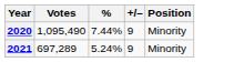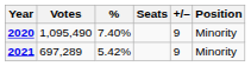 <table class="wikitable">
 <tr>
 <th>Year</th>
 <th>Votes</th>
 <th>%</th>
+<th>Seats</th>
 <th>+/–</th>
 <th>Position</th>
 </tr>
 <tr>
 <th><a href='#'>2020</a></th>
 <td>1,095,490</td>
-<td>7.44%</td>
+<td>7.40%</td>
+<td></td>
 <td> 9</td>
 <td>Minority</td>
 </tr>
 <tr>
 <th><a href='#'>2021</a></th>
 <td>697,289</td>
-<td>5.24%</td>
+<td>5.42%</td>
+<td></td>
 <td> 9</td>
 <td>Minority</td>
 </tr>
 </table>
